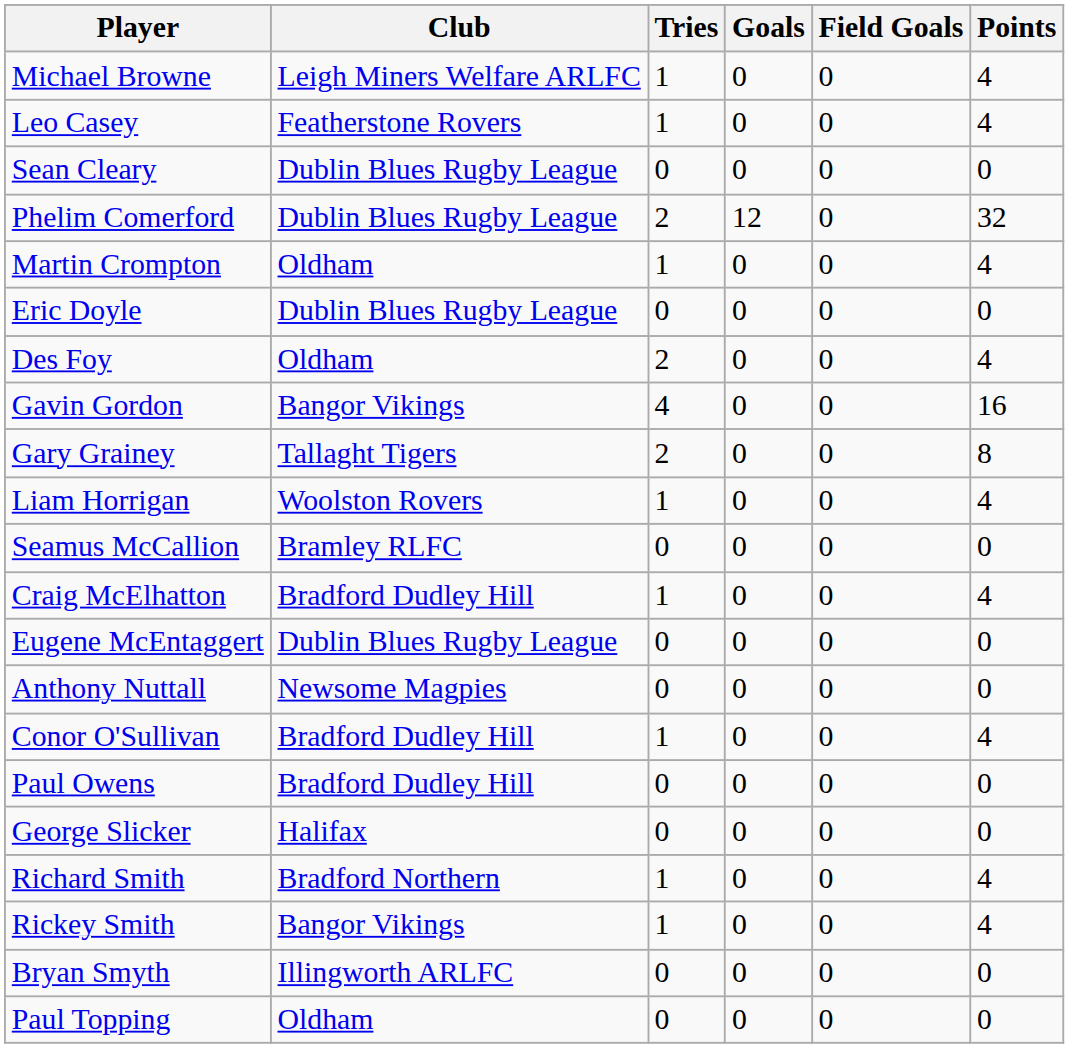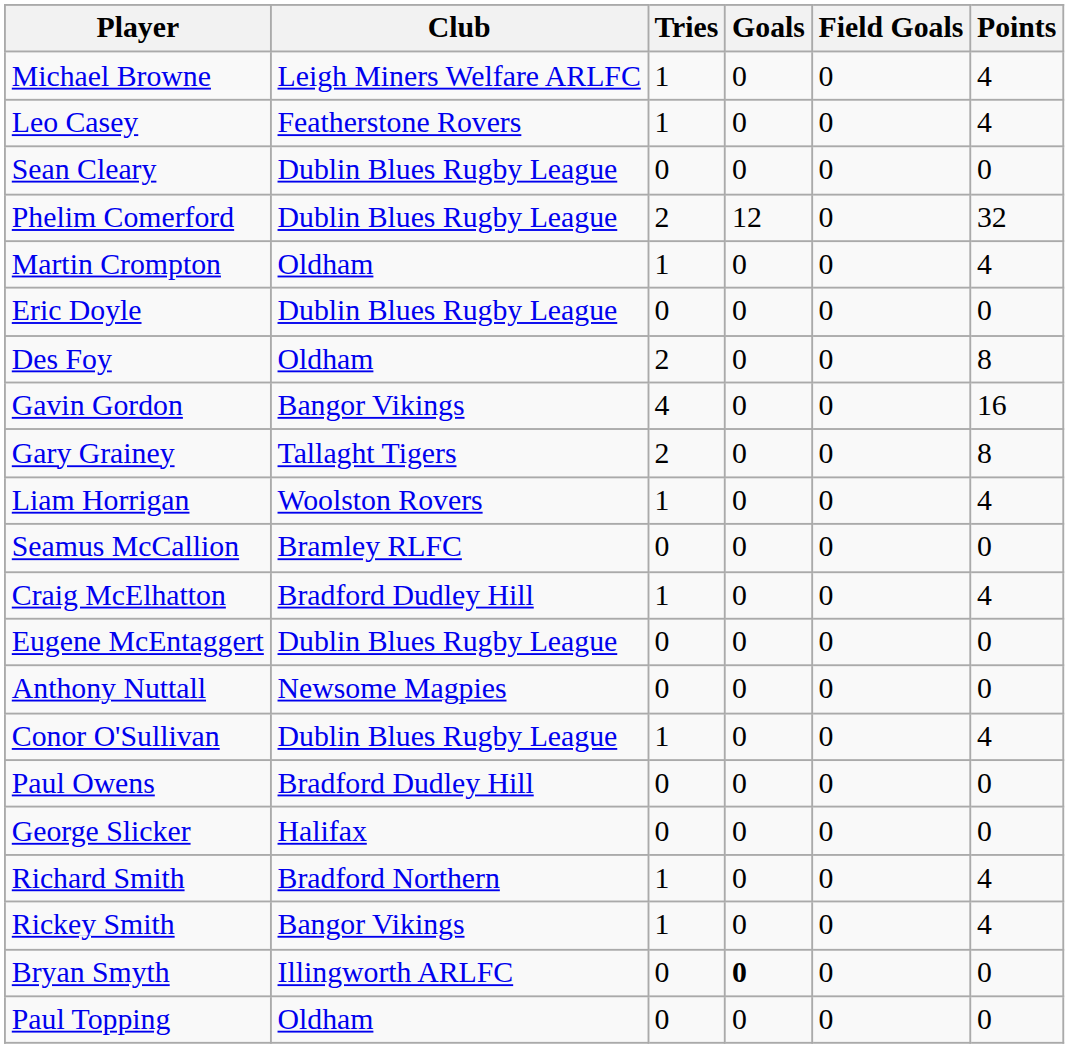 <table class="wikitable">
 <tr>
 <th>Player</th>
 <th>Club</th>
 <th>Tries</th>
 <th>Goals</th>
 <th>Field Goals</th>
 <th>Points</th>
 </tr>
 <tr>
 <td><a href='#'>Michael Browne</a></td>
 <td><a href='#'>Leigh Miners Welfare ARLFC</a></td>
 <td>1</td>
 <td>0</td>
 <td>0</td>
 <td>4</td>
 </tr>
 <tr>
 <td><a href='#'>Leo Casey</a></td>
 <td><a href='#'>Featherstone Rovers</a></td>
 <td>1</td>
 <td>0</td>
 <td>0</td>
 <td>4</td>
 </tr>
 <tr>
 <td><a href='#'>Sean Cleary</a></td>
 <td><a href='#'>Dublin Blues Rugby League</a></td>
 <td>0</td>
 <td>0</td>
 <td>0</td>
 <td>0</td>
 </tr>
 <tr>
 <td><a href='#'>Phelim Comerford</a></td>
 <td><a href='#'>Dublin Blues Rugby League</a></td>
 <td>2</td>
 <td>12</td>
 <td>0</td>
 <td>32</td>
 </tr>
 <tr>
 <td><a href='#'>Martin Crompton</a></td>
 <td><a href='#'>Oldham</a></td>
 <td>1</td>
 <td>0</td>
 <td>0</td>
 <td>4</td>
 </tr>
 <tr>
 <td><a href='#'>Eric Doyle</a></td>
 <td><a href='#'>Dublin Blues Rugby League</a></td>
 <td>0</td>
 <td>0</td>
 <td>0</td>
 <td>0</td>
 </tr>
 <tr>
 <td><a href='#'>Des Foy</a></td>
 <td><a href='#'>Oldham</a></td>
 <td>2</td>
 <td>0</td>
 <td>0</td>
-<td>4</td>
+<td>8</td>
 </tr>
 <tr>
 <td><a href='#'>Gavin Gordon</a></td>
 <td><a href='#'>Bangor Vikings</a></td>
 <td>4</td>
 <td>0</td>
 <td>0</td>
 <td>16</td>
 </tr>
 <tr>
 <td><a href='#'>Gary Grainey</a></td>
 <td><a href='#'>Tallaght Tigers</a></td>
 <td>2</td>
 <td>0</td>
 <td>0</td>
 <td>8</td>
 </tr>
 <tr>
 <td><a href='#'>Liam Horrigan</a></td>
 <td><a href='#'>Woolston Rovers</a></td>
 <td>1</td>
 <td>0</td>
 <td>0</td>
 <td>4</td>
 </tr>
 <tr>
 <td><a href='#'>Seamus McCallion</a></td>
 <td><a href='#'>Bramley RLFC</a></td>
 <td>0</td>
 <td>0</td>
 <td>0</td>
 <td>0</td>
 </tr>
 <tr>
 <td><a href='#'>Craig McElhatton</a></td>
 <td><a href='#'>Bradford Dudley Hill</a></td>
 <td>1</td>
 <td>0</td>
 <td>0</td>
 <td>4</td>
 </tr>
 <tr>
 <td><a href='#'>Eugene McEntaggert</a></td>
 <td><a href='#'>Dublin Blues Rugby League</a></td>
 <td>0</td>
 <td>0</td>
 <td>0</td>
 <td>0</td>
 </tr>
 <tr>
 <td><a href='#'>Anthony Nuttall</a></td>
 <td><a href='#'>Newsome Magpies</a></td>
 <td>0</td>
 <td>0</td>
 <td>0</td>
 <td>0</td>
 </tr>
 <tr>
 <td><a href='#'>Conor O'Sullivan</a></td>
-<td><a href='#'>Bradford Dudley Hill</a></td>
+<td><a href='#'>Dublin Blues Rugby League</a></td>
 <td>1</td>
 <td>0</td>
 <td>0</td>
 <td>4</td>
 </tr>
 <tr>
 <td><a href='#'>Paul Owens</a></td>
 <td><a href='#'>Bradford Dudley Hill</a></td>
 <td>0</td>
 <td>0</td>
 <td>0</td>
 <td>0</td>
 </tr>
 <tr>
 <td><a href='#'>George Slicker</a></td>
 <td><a href='#'>Halifax</a></td>
 <td>0</td>
 <td>0</td>
 <td>0</td>
 <td>0</td>
 </tr>
 <tr>
 <td><a href='#'>Richard Smith</a></td>
 <td><a href='#'>Bradford Northern</a></td>
 <td>1</td>
 <td>0</td>
 <td>0</td>
 <td>4</td>
 </tr>
 <tr>
 <td><a href='#'>Rickey Smith</a></td>
 <td><a href='#'>Bangor Vikings</a></td>
 <td>1</td>
 <td>0</td>
 <td>0</td>
 <td>4</td>
 </tr>
 <tr>
 <td><a href='#'>Bryan Smyth</a></td>
 <td><a href='#'>Illingworth ARLFC</a></td>
 <td>0</td>
-<td>0</td>
+<td><strong>0</strong></td>
 <td>0</td>
 <td>0</td>
 </tr>
 <tr>
 <td><a href='#'>Paul Topping</a></td>
 <td><a href='#'>Oldham</a></td>
 <td>0</td>
 <td>0</td>
 <td>0</td>
 <td>0</td>
 </tr>
 </table>
